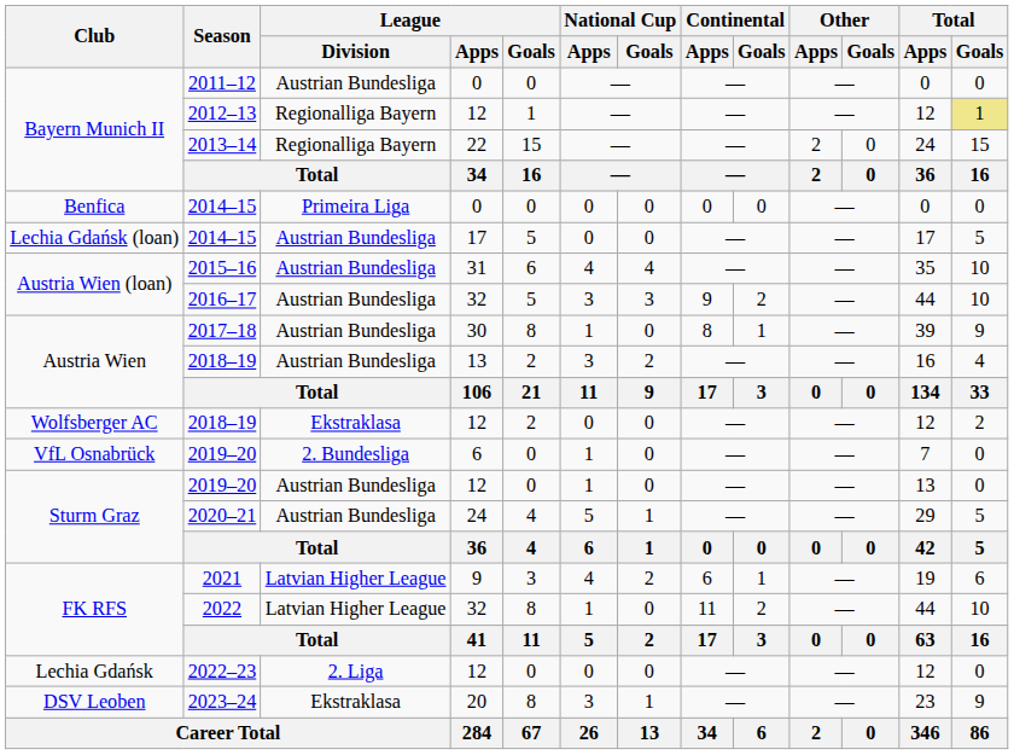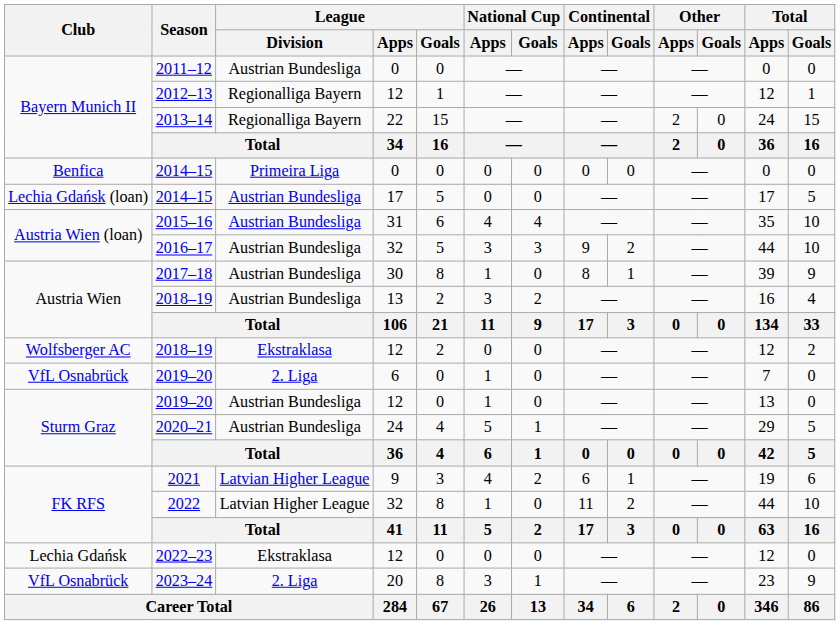 <table class="wikitable" Style="text-align: center">
 <tr>
 <th rowspan="2">Club</th>
 <th rowspan="2">Season</th>
 <th colspan="3">League</th>
 <th colspan="2">National Cup</th>
 <th colspan="2">Continental</th>
 <th colspan="2">Other</th>
 <th colspan="2">Total</th>
 </tr>
 <tr>
 <th>Division</th>
 <th>Apps</th>
 <th>Goals</th>
 <th>Apps</th>
 <th>Goals</th>
 <th>Apps</th>
 <th>Goals</th>
 <th>Apps</th>
 <th>Goals</th>
 <th>Apps</th>
 <th>Goals</th>
 </tr>
 <tr>
 <td rowspan="4"><a href='#'>Bayern Munich II</a></td>
 <td><a href='#'>2011–12</a></td>
 <td>Austrian Bundesliga</td>
 <td>0</td>
 <td>0</td>
 <td colspan="2">—</td>
 <td colspan="2">—</td>
 <td colspan="2">—</td>
 <td>0</td>
 <td>0</td>
 </tr>
 <tr>
 <td><a href='#'>2012–13</a></td>
 <td>Regionalliga Bayern</td>
 <td>12</td>
 <td>1</td>
 <td colspan="2">—</td>
 <td colspan="2">—</td>
 <td colspan="2">—</td>
 <td>12</td>
-<td style="background: khaki;">1</td>
+<td>1</td>
 </tr>
 <tr>
 <td><a href='#'>2013–14</a></td>
 <td>Regionalliga Bayern</td>
 <td>22</td>
 <td>15</td>
 <td colspan="2">—</td>
 <td colspan="2">—</td>
 <td>2</td>
 <td>0</td>
 <td>24</td>
 <td>15</td>
 </tr>
 <tr>
 <th colspan="2">Total</th>
 <th>34</th>
 <th>16</th>
 <th colspan="2">—</th>
 <th colspan="2">—</th>
 <th>2</th>
 <th>0</th>
 <th>36</th>
 <th>16</th>
 </tr>
 <tr>
 <td><a href='#'>Benfica</a></td>
 <td><a href='#'>2014–15</a></td>
 <td><a href='#'>Primeira Liga</a></td>
 <td>0</td>
 <td>0</td>
 <td>0</td>
 <td>0</td>
 <td>0</td>
 <td>0</td>
 <td colspan="2">—</td>
 <td>0</td>
 <td>0</td>
 </tr>
 <tr>
 <td><a href='#'>Lechia Gdańsk</a> (loan)</td>
 <td><a href='#'>2014–15</a></td>
 <td><a href='#'>Austrian Bundesliga</a></td>
 <td>17</td>
 <td>5</td>
 <td>0</td>
 <td>0</td>
 <td colspan="2">—</td>
 <td colspan="2">—</td>
 <td>17</td>
 <td>5</td>
 </tr>
 <tr>
 <td rowspan="2"><a href='#'>Austria Wien</a> (loan)</td>
 <td><a href='#'>2015–16</a></td>
 <td><a href='#'>Austrian Bundesliga</a></td>
 <td>31</td>
 <td>6</td>
 <td>4</td>
 <td>4</td>
 <td colspan="2">—</td>
 <td colspan="2">—</td>
 <td>35</td>
 <td>10</td>
 </tr>
 <tr>
 <td><a href='#'>2016–17</a></td>
 <td>Austrian Bundesliga</td>
 <td>32</td>
 <td>5</td>
 <td>3</td>
 <td>3</td>
 <td>9</td>
 <td>2</td>
 <td colspan="2">—</td>
 <td>44</td>
 <td>10</td>
 </tr>
 <tr>
 <td rowspan="3">Austria Wien</td>
 <td><a href='#'>2017–18</a></td>
 <td>Austrian Bundesliga</td>
 <td>30</td>
 <td>8</td>
 <td>1</td>
 <td>0</td>
 <td>8</td>
 <td>1</td>
 <td colspan="2">—</td>
 <td>39</td>
 <td>9</td>
 </tr>
 <tr>
 <td><a href='#'>2018–19</a></td>
 <td>Austrian Bundesliga</td>
 <td>13</td>
 <td>2</td>
 <td>3</td>
 <td>2</td>
 <td colspan="2">—</td>
 <td colspan="2">—</td>
 <td>16</td>
 <td>4</td>
 </tr>
 <tr>
 <th colspan="2">Total</th>
 <th>106</th>
 <th>21</th>
 <th>11</th>
 <th>9</th>
 <th>17</th>
 <th>3</th>
 <th>0</th>
 <th>0</th>
 <th>134</th>
 <th>33</th>
 </tr>
 <tr>
 <td><a href='#'>Wolfsberger AC</a></td>
 <td><a href='#'>2018–19</a></td>
 <td><a href='#'>Ekstraklasa</a></td>
 <td>12</td>
 <td>2</td>
 <td>0</td>
 <td>0</td>
 <td colspan="2">—</td>
 <td colspan="2">—</td>
 <td>12</td>
 <td>2</td>
 </tr>
 <tr>
 <td><a href='#'>VfL Osnabrück</a></td>
 <td><a href='#'>2019–20</a></td>
-<td><a href='#'>2. Bundesliga</a></td>
+<td><a href='#'>2. Liga</a></td>
 <td>6</td>
 <td>0</td>
 <td>1</td>
 <td>0</td>
 <td colspan="2">—</td>
 <td colspan="2">—</td>
 <td>7</td>
 <td>0</td>
 </tr>
 <tr>
 <td rowspan="3"><a href='#'>Sturm Graz</a></td>
 <td><a href='#'>2019–20</a></td>
 <td>Austrian Bundesliga</td>
 <td>12</td>
 <td>0</td>
 <td>1</td>
 <td>0</td>
 <td colspan="2">—</td>
 <td colspan="2">—</td>
 <td>13</td>
 <td>0</td>
 </tr>
 <tr>
 <td><a href='#'>2020–21</a></td>
 <td>Austrian Bundesliga</td>
 <td>24</td>
 <td>4</td>
 <td>5</td>
 <td>1</td>
 <td colspan="2">—</td>
 <td colspan="2">—</td>
 <td>29</td>
 <td>5</td>
 </tr>
 <tr>
 <th colspan="2">Total</th>
 <th>36</th>
 <th>4</th>
 <th>6</th>
 <th>1</th>
 <th>0</th>
 <th>0</th>
 <th>0</th>
 <th>0</th>
 <th>42</th>
 <th>5</th>
 </tr>
 <tr>
 <td rowspan="3"><a href='#'>FK RFS</a></td>
 <td><a href='#'>2021</a></td>
 <td><a href='#'>Latvian Higher League</a></td>
 <td>9</td>
 <td>3</td>
 <td>4</td>
 <td>2</td>
 <td>6</td>
 <td>1</td>
 <td colspan="2">—</td>
 <td>19</td>
 <td>6</td>
 </tr>
 <tr>
 <td><a href='#'>2022</a></td>
 <td>Latvian Higher League</td>
 <td>32</td>
 <td>8</td>
 <td>1</td>
 <td>0</td>
 <td>11</td>
 <td>2</td>
 <td colspan="2">—</td>
 <td>44</td>
 <td>10</td>
 </tr>
 <tr>
 <th colspan="2">Total</th>
 <th>41</th>
 <th>11</th>
 <th>5</th>
 <th>2</th>
 <th>17</th>
 <th>3</th>
 <th>0</th>
 <th>0</th>
 <th>63</th>
 <th>16</th>
 </tr>
 <tr>
 <td>Lechia Gdańsk</td>
 <td><a href='#'>2022–23</a></td>
-<td><a href='#'>2. Liga</a></td>
+<td>Ekstraklasa</td>
 <td>12</td>
 <td>0</td>
 <td>0</td>
 <td>0</td>
 <td colspan="2">—</td>
 <td colspan="2">—</td>
 <td>12</td>
 <td>0</td>
 </tr>
 <tr>
-<td><a href='#'>DSV Leoben</a></td>
+<td><a href='#'>VfL Osnabrück</a></td>
 <td><a href='#'>2023–24</a></td>
-<td>Ekstraklasa</td>
+<td><a href='#'>2. Liga</a></td>
 <td>20</td>
 <td>8</td>
 <td>3</td>
 <td>1</td>
 <td colspan="2">—</td>
 <td colspan="2">—</td>
 <td>23</td>
 <td>9</td>
 </tr>
 <tr>
 <th colspan="3">Career Total</th>
 <th>284</th>
 <th>67</th>
 <th>26</th>
 <th>13</th>
 <th>34</th>
 <th>6</th>
 <th>2</th>
 <th>0</th>
 <th>346</th>
 <th>86</th>
 </tr>
 </table>
